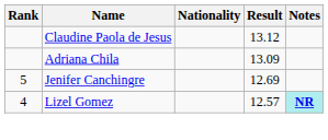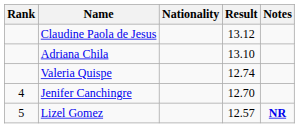 <table class="wikitable sortable" style="text-align:center;font-size:95%">
 <tr>
 <th>Rank</th>
 <th>Name</th>
 <th>Nationality</th>
 <th>Result</th>
 <th>Notes</th>
 </tr>
 <tr>
 <td></td>
 <td align=left><a href='#'>Claudine Paola de Jesus</a></td>
 <td align=left></td>
 <td>13.12</td>
 <td></td>
 </tr>
 <tr>
 <td></td>
 <td align=left><a href='#'>Adriana Chila</a></td>
 <td align=left></td>
-<td>13.09</td>
+<td>13.10</td>
+<td></td>
+</tr>
+<tr>
+<td></td>
+<td align=left><a href='#'>Valeria Quispe</a></td>
+<td align=left></td>
+<td>12.74</td>
+<td></td>
+</tr>
+<tr>
+<td>4</td>
+<td align=left><a href='#'>Jenifer Canchingre</a></td>
+<td align=left></td>
+<td>12.70</td>
 <td></td>
 </tr>
 <tr>
 <td>5</td>
-<td align=left><a href='#'>Jenifer Canchingre</a></td>
-<td align=left></td>
-<td>12.69</td>
-<td></td>
-</tr>
-<tr>
-<td>4</td>
 <td align=left><a href='#'>Lizel Gomez</a></td>
 <td align=left></td>
 <td>12.57</td>
-<td style="background: paleturquoise;"><strong><a href='#'>NR</a></strong></td>
+<td><strong><a href='#'>NR</a></strong></td>
 </tr>
 </table>
